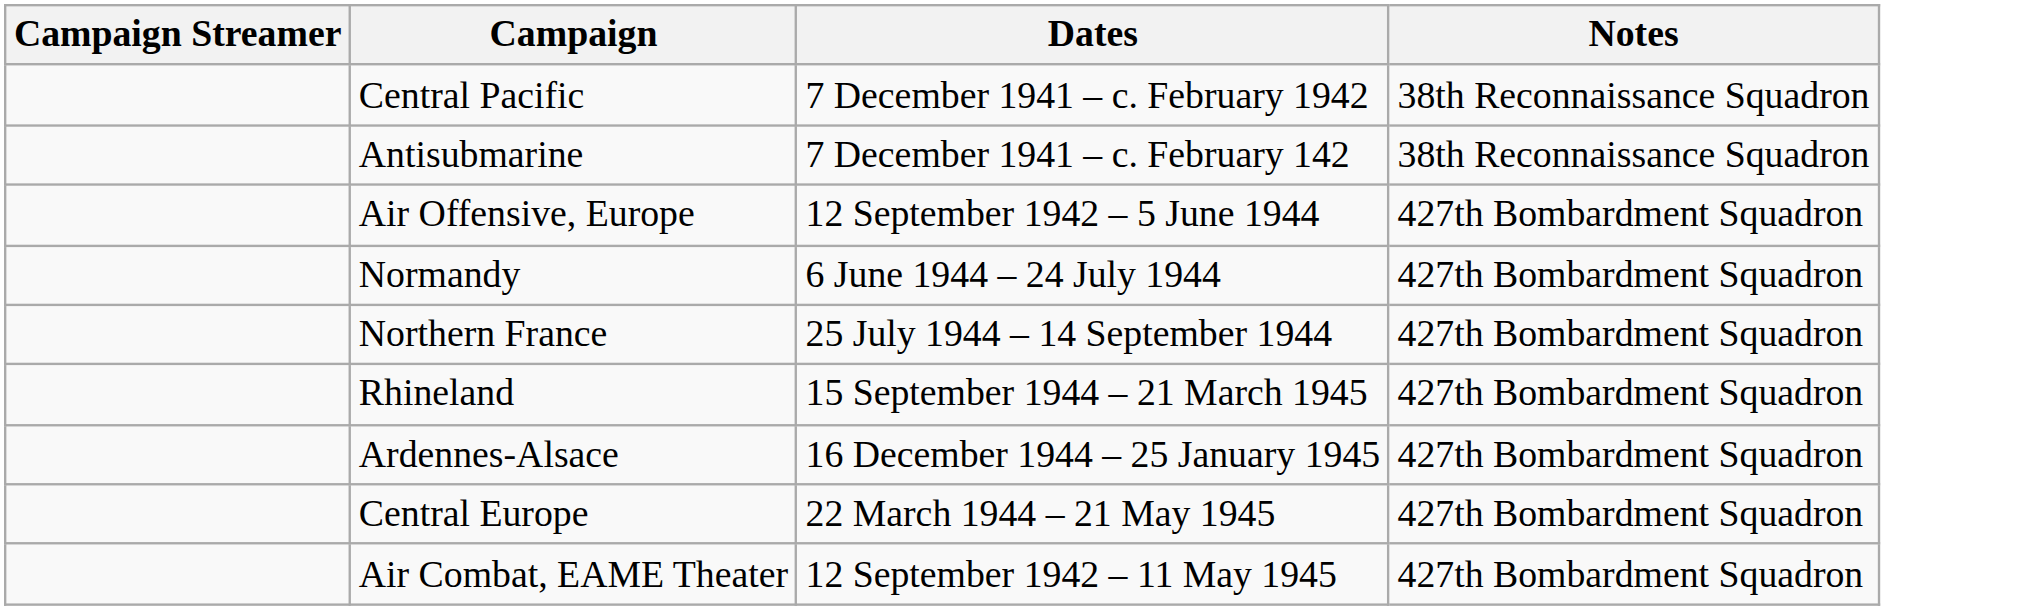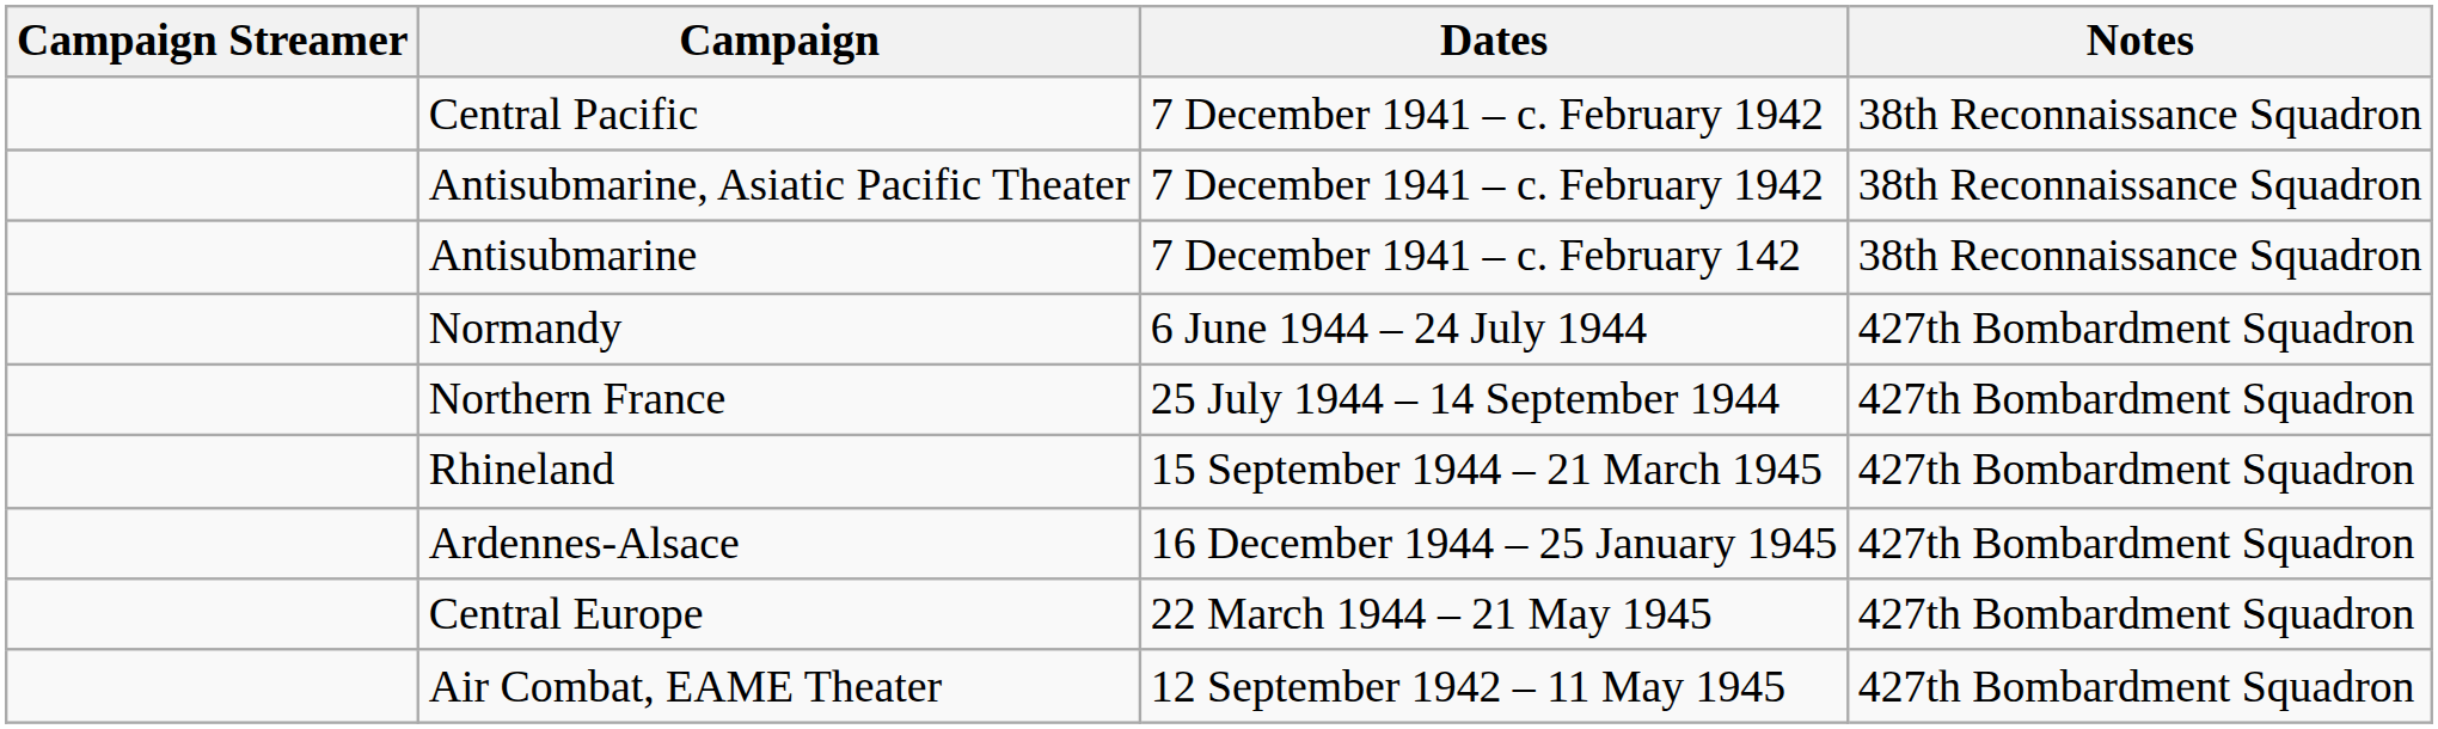 <table class="wikitable">
 <tr style="background:#efefef;">
 <th>Campaign Streamer</th>
 <th>Campaign</th>
 <th>Dates</th>
 <th>Notes</th>
 </tr>
 <tr>
 <td></td>
 <td>Central Pacific</td>
 <td>7 December 1941 – c. February 1942</td>
 <td>38th Reconnaissance Squadron</td>
 </tr>
 <tr>
 <td></td>
-<td>Antisubmarine</td>
-<td>7 December 1941 – c. February 142</td>
+<td>Antisubmarine, Asiatic Pacific Theater</td>
+<td>7 December 1941 – c. February 1942</td>
 <td>38th Reconnaissance Squadron</td>
 </tr>
 <tr>
 <td></td>
-<td>Air Offensive, Europe</td>
-<td>12 September 1942 – 5 June 1944</td>
-<td>427th Bombardment Squadron</td>
+<td>Antisubmarine</td>
+<td>7 December 1941 – c. February 142</td>
+<td>38th Reconnaissance Squadron</td>
 </tr>
 <tr>
 <td></td>
 <td>Normandy</td>
 <td>6 June 1944 – 24 July 1944</td>
 <td>427th Bombardment Squadron</td>
 </tr>
 <tr>
 <td></td>
 <td>Northern France</td>
 <td>25 July 1944 – 14 September 1944</td>
 <td>427th Bombardment Squadron</td>
 </tr>
 <tr>
 <td></td>
 <td>Rhineland</td>
 <td>15 September 1944 – 21 March 1945</td>
 <td>427th Bombardment Squadron</td>
 </tr>
 <tr>
 <td></td>
 <td>Ardennes-Alsace</td>
 <td>16 December 1944 – 25 January 1945</td>
 <td>427th Bombardment Squadron</td>
 </tr>
 <tr>
 <td></td>
 <td>Central Europe</td>
 <td>22 March 1944 – 21 May 1945</td>
 <td>427th Bombardment Squadron</td>
 </tr>
 <tr>
 <td></td>
 <td>Air Combat, EAME Theater</td>
 <td>12 September 1942 – 11 May 1945</td>
 <td>427th Bombardment Squadron</td>
 </tr>
 </table>
